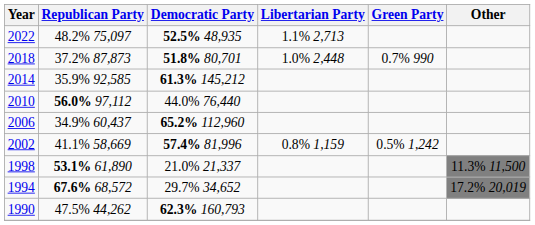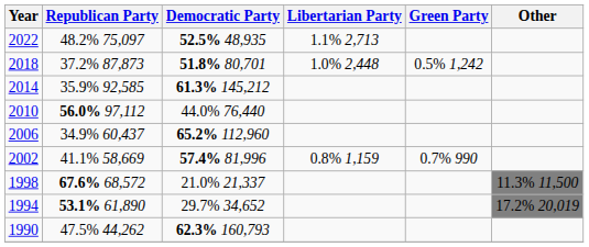 <table style="width:70%;" class="wikitable sortable collapsible collapsed">
 <tr>
 <th>Year</th>
 <th><a href='#'>Republican Party</a></th>
 <th><a href='#'>Democratic Party</a></th>
 <th><a href='#'>Libertarian Party</a></th>
 <th><a href='#'>Green Party</a></th>
 <th>Other</th>
 </tr>
 <tr>
 <td style="text-align:center;" ><a href='#'>2022</a></td>
 <td style="text-align:center;" >48.2% <em>75,097</em></td>
 <td style="text-align:center;" ><strong>52.5%</strong> <em>48,935</em></td>
 <td style="text-align:center;" >1.1% <em>2,713</em></td>
 <td style="text-align:center;" ></td>
 <td style="text-align:center;" ></td>
 </tr>
 <tr>
 <td style="text-align:center;" ><a href='#'>2018</a></td>
 <td style="text-align:center;" >37.2% <em>87,873</em></td>
 <td style="text-align:center;" ><strong>51.8%</strong> <em>80,701</em></td>
 <td style="text-align:center;" >1.0% <em>2,448</em></td>
-<td style="text-align:center;" >0.7% <em>990</em></td>
+<td style="text-align:center;" >0.5% <em>1,242</em></td>
 <td style="text-align:center;" ></td>
 </tr>
 <tr>
 <td style="text-align:center;" ><a href='#'>2014</a></td>
 <td style="text-align:center;" >35.9% <em>92,585</em></td>
 <td style="text-align:center;" ><strong>61.3%</strong> <em>145,212</em></td>
 <td style="text-align:center;" ></td>
 <td style="text-align:center;" ></td>
 <td style="text-align:center;" ></td>
 </tr>
 <tr>
 <td style="text-align:center;" ><a href='#'>2010</a></td>
 <td style="text-align:center;" ><strong>56.0%</strong> <em>97,112</em></td>
 <td style="text-align:center;" >44.0% <em>76,440</em></td>
 <td style="text-align:center;" ></td>
 <td style="text-align:center;" ></td>
 <td style="text-align:center;" ></td>
 </tr>
 <tr>
 <td style="text-align:center;" ><a href='#'>2006</a></td>
 <td style="text-align:center;" >34.9% <em>60,437</em></td>
 <td style="text-align:center;" ><strong>65.2%</strong> <em>112,960</em></td>
 <td style="text-align:center;" ></td>
 <td style="text-align:center;" ></td>
 <td style="text-align:center;" ></td>
 </tr>
 <tr>
 <td style="text-align:center;" ><a href='#'>2002</a></td>
 <td style="text-align:center;" >41.1% <em>58,669</em></td>
 <td style="text-align:center;" ><strong>57.4%</strong> <em>81,996</em></td>
 <td style="text-align:center;" >0.8% <em>1,159</em></td>
-<td style="text-align:center;" >0.5% <em>1,242</em></td>
+<td style="text-align:center;" >0.7% <em>990</em></td>
 <td style="text-align:center;" ></td>
 </tr>
 <tr>
 <td style="text-align:center;" ><a href='#'>1998</a></td>
-<td style="text-align:center;" ><strong>53.1%</strong> <em>61,890</em></td>
+<td style="text-align:center;" ><strong>67.6%</strong> <em>68,572</em></td>
 <td style="text-align:center;" >21.0% <em>21,337</em></td>
 <td style="text-align:center;" ></td>
 <td style="text-align:center;" ></td>
 <td align="center" bgcolor="Grey">11.3% <em>11,500</em></td>
 </tr>
 <tr>
 <td style="text-align:center;" ><a href='#'>1994</a></td>
-<td style="text-align:center;" ><strong>67.6%</strong> <em>68,572</em></td>
+<td style="text-align:center;" ><strong>53.1%</strong> <em>61,890</em></td>
 <td style="text-align:center;" >29.7% <em>34,652</em></td>
 <td style="text-align:center;" ></td>
 <td style="text-align:center;" ></td>
 <td align="center" bgcolor="Grey">17.2% <em>20,019</em></td>
 </tr>
 <tr>
 <td style="text-align:center;" ><a href='#'>1990</a></td>
 <td style="text-align:center;" >47.5% <em>44,262</em></td>
 <td style="text-align:center;" ><strong>62.3%</strong> <em>160,793</em></td>
 <td style="text-align:center;" ></td>
 <td style="text-align:center;" ></td>
 <td style="text-align:center;" ></td>
 </tr>
 <tr>
 </tr>
 </table>
